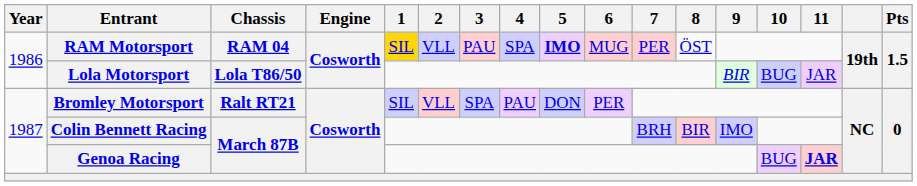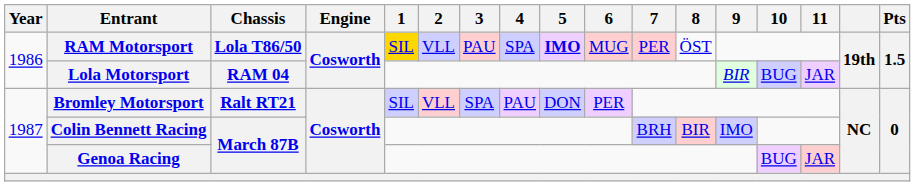 <table class="wikitable" style="text-align:center; font-size:85%">
 <tr>
 <th>Year</th>
 <th>Entrant</th>
 <th>Chassis</th>
 <th>Engine</th>
 <th>1</th>
 <th>2</th>
 <th>3</th>
 <th>4</th>
 <th>5</th>
 <th>6</th>
 <th>7</th>
 <th>8</th>
 <th>9</th>
 <th>10</th>
 <th>11</th>
 <th></th>
 <th>Pts</th>
 </tr>
 <tr>
 <td rowspan=2><a href='#'>1986</a></td>
 <th nowrap><a href='#'>RAM Motorsport</a></th>
-<th nowrap><a href='#'>RAM 04</a></th>
+<th nowrap><a href='#'>Lola T86/50</a></th>
 <th rowspan=2><a href='#'>Cosworth</a></th>
 <td style="background: gold;"><a href='#'>SIL</a></td>
 <td style="background:#CFCFFF;"><a href='#'>VLL</a><br></td>
 <td style="background:#FFCFCF;"><a href='#'>PAU</a><br></td>
 <td style="background:#CFCFFF;"><a href='#'>SPA</a><br></td>
 <td style="background:#EFCFFF;"><strong><a href='#'>IMO</a><br></strong></td>
 <td style="background:#FFCFCF;"><a href='#'>MUG</a><br></td>
 <td style="background:#FFCFCF;"><a href='#'>PER</a><br></td>
 <td><a href='#'>ÖST</a></td>
 <td colspan=3></td>
 <th rowspan=2>19th</th>
 <th rowspan=2>1.5</th>
 </tr>
 <tr>
 <th nowrap><a href='#'>Lola Motorsport</a></th>
-<th nowrap><a href='#'>Lola T86/50</a></th>
+<th nowrap><a href='#'>RAM 04</a></th>
 <td colspan=8></td>
 <td style="background:#DFFFDF;"><a href='#'><em>BIR</em></a><br></td>
 <td style="background:#CFCFFF;"><a href='#'>BUG</a><br></td>
 <td style="background:#EFCFFF;"><a href='#'>JAR</a><br></td>
 </tr>
 <tr>
 <td rowspan=3><a href='#'>1987</a></td>
 <th nowrap><a href='#'>Bromley Motorsport</a></th>
 <th nowrap><a href='#'>Ralt RT21</a></th>
 <th rowspan=3><a href='#'>Cosworth</a></th>
 <td style="background:#CFCFFF;"><a href='#'>SIL</a><br></td>
 <td style="background:#FFCFCF;"><a href='#'>VLL</a><br></td>
 <td style="background:#CFCFFF;"><a href='#'>SPA</a><br></td>
 <td style="background:#EFCFFF;"><a href='#'>PAU</a><br></td>
 <td style="background:#CFCFFF;"><a href='#'>DON</a><br></td>
 <td style="background:#EFCFFF;"><a href='#'>PER</a><br></td>
 <td colspan=5></td>
 <th rowspan=3>NC</th>
 <th rowspan=3>0</th>
 </tr>
 <tr>
 <th nowrap><a href='#'>Colin Bennett Racing</a></th>
 <th rowspan=2 nowrap><a href='#'>March 87B</a></th>
 <td colspan=6></td>
 <td style="background:#CFCFFF;"><a href='#'>BRH</a><br></td>
 <td style="background:#FFCFCF;"><a href='#'>BIR</a><br></td>
 <td style="background:#CFCFFF;"><a href='#'>IMO</a><br></td>
 <td colspan=2></td>
 </tr>
 <tr>
 <th nowrap><a href='#'>Genoa Racing</a></th>
 <td colspan=9></td>
 <td style="background:#EFCFFF;"><a href='#'>BUG</a><br></td>
-<td style="background:#FFCFCF;"><strong><a href='#'>JAR</a><br></strong></td>
+<td style="background:#FFCFCF;"><a href='#'>JAR</a><br></td>
 </tr>
 <tr>
 <th colspan="17"></th>
 </tr>
 </table>
